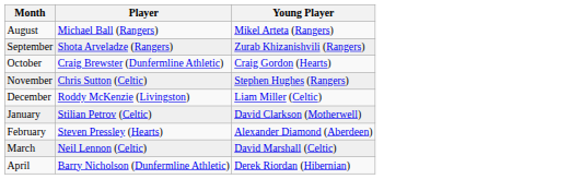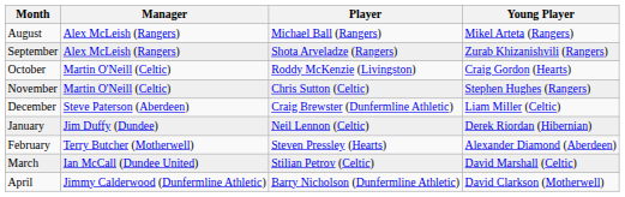 <table class="wikitable">
 <tr>
 <th>Month</th>
+<th>Manager</th>
 <th>Player</th>
 <th>Young Player</th>
 </tr>
 <tr>
 <td>August</td>
+<td> <a href='#'>Alex McLeish</a> (<a href='#'>Rangers</a>)</td>
 <td> <a href='#'>Michael Ball</a> (<a href='#'>Rangers</a>)</td>
 <td> <a href='#'>Mikel Arteta</a> (<a href='#'>Rangers</a>)</td>
 </tr>
 <tr style="background:#efefef;">
 <td>September</td>
+<td> <a href='#'>Alex McLeish</a> (<a href='#'>Rangers</a>)</td>
 <td> <a href='#'>Shota Arveladze</a> (<a href='#'>Rangers</a>)</td>
 <td> <a href='#'>Zurab Khizanishvili</a> (<a href='#'>Rangers</a>)</td>
 </tr>
 <tr>
 <td>October</td>
-<td> <a href='#'>Craig Brewster</a> (<a href='#'>Dunfermline Athletic</a>)</td>
+<td> <a href='#'>Martin O'Neill</a> (<a href='#'>Celtic</a>)</td>
+<td> <a href='#'>Roddy McKenzie</a> (<a href='#'>Livingston</a>)</td>
 <td> <a href='#'>Craig Gordon</a> (<a href='#'>Hearts</a>)</td>
 </tr>
 <tr style="background:#efefef;">
 <td>November</td>
+<td> <a href='#'>Martin O'Neill</a> (<a href='#'>Celtic</a>)</td>
 <td> <a href='#'>Chris Sutton</a> (<a href='#'>Celtic</a>)</td>
 <td> <a href='#'>Stephen Hughes</a> (<a href='#'>Rangers</a>)</td>
 </tr>
 <tr>
 <td>December</td>
-<td> <a href='#'>Roddy McKenzie</a> (<a href='#'>Livingston</a>)</td>
+<td> <a href='#'>Steve Paterson</a> (<a href='#'>Aberdeen</a>)</td>
+<td> <a href='#'>Craig Brewster</a> (<a href='#'>Dunfermline Athletic</a>)</td>
 <td> <a href='#'>Liam Miller</a> (<a href='#'>Celtic</a>)</td>
 </tr>
 <tr style="background:#efefef;">
 <td>January</td>
-<td> <a href='#'>Stilian Petrov</a> (<a href='#'>Celtic</a>)</td>
-<td> <a href='#'>David Clarkson</a> (<a href='#'>Motherwell</a>)</td>
+<td> <a href='#'>Jim Duffy</a> (<a href='#'>Dundee</a>)</td>
+<td> <a href='#'>Neil Lennon</a> (<a href='#'>Celtic</a>)</td>
+<td> <a href='#'>Derek Riordan</a> (<a href='#'>Hibernian</a>)</td>
 </tr>
 <tr>
 <td>February</td>
+<td> <a href='#'>Terry Butcher</a> (<a href='#'>Motherwell</a>)</td>
 <td> <a href='#'>Steven Pressley</a> (<a href='#'>Hearts</a>)</td>
 <td> <a href='#'>Alexander Diamond</a> (<a href='#'>Aberdeen</a>)</td>
 </tr>
 <tr style="background:#efefef;">
 <td>March</td>
-<td> <a href='#'>Neil Lennon</a> (<a href='#'>Celtic</a>)</td>
+<td> <a href='#'>Ian McCall</a> (<a href='#'>Dundee United</a>)</td>
+<td> <a href='#'>Stilian Petrov</a> (<a href='#'>Celtic</a>)</td>
 <td> <a href='#'>David Marshall</a> (<a href='#'>Celtic</a>)</td>
 </tr>
 <tr>
 <td>April</td>
+<td> <a href='#'>Jimmy Calderwood</a> (<a href='#'>Dunfermline Athletic</a>)</td>
 <td> <a href='#'>Barry Nicholson</a> (<a href='#'>Dunfermline Athletic</a>)</td>
-<td> <a href='#'>Derek Riordan</a> (<a href='#'>Hibernian</a>)</td>
+<td> <a href='#'>David Clarkson</a> (<a href='#'>Motherwell</a>)</td>
 </tr>
 </table>
